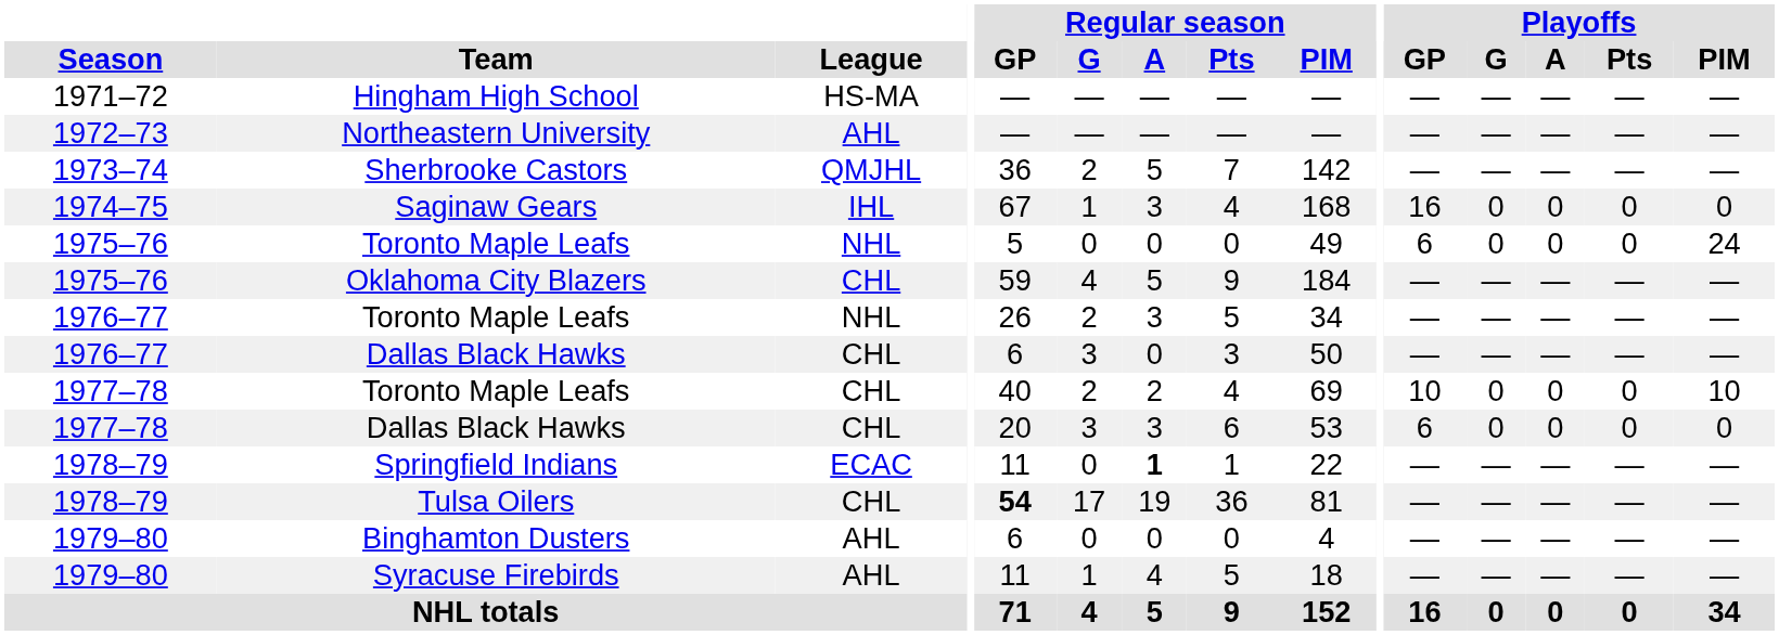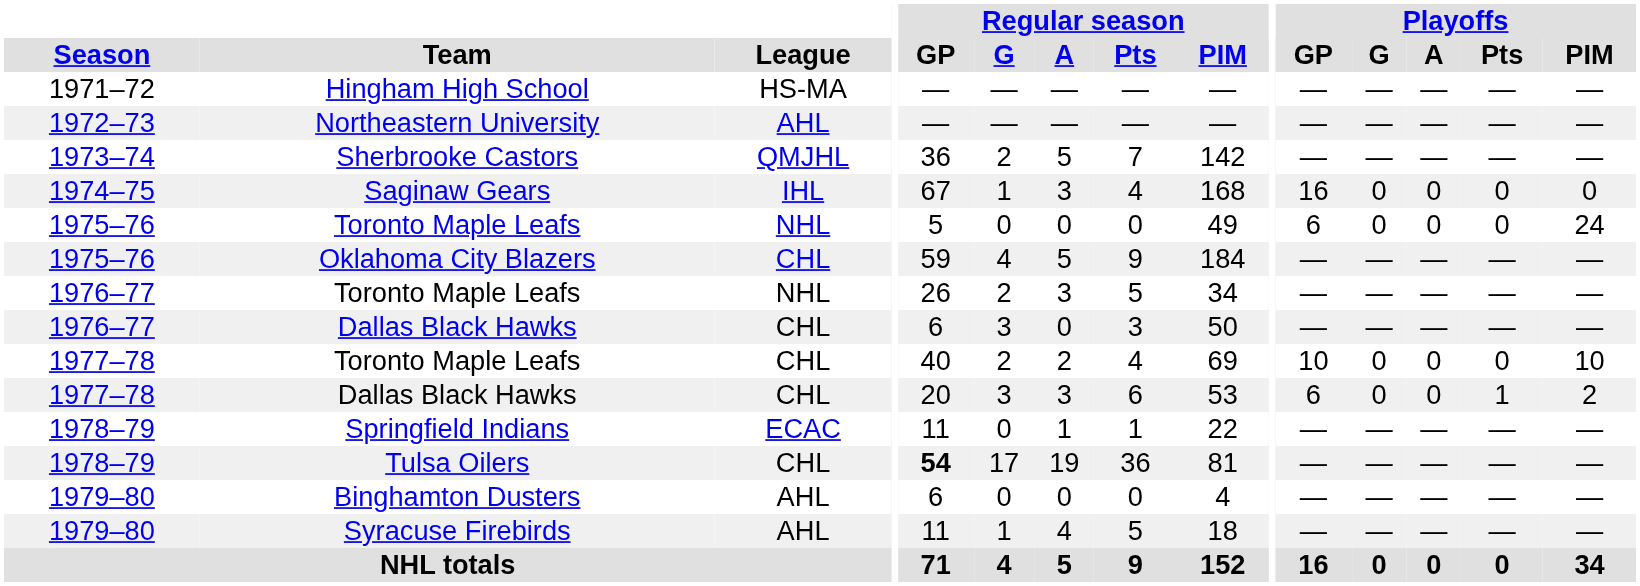 <table border="0" cellpadding="1" cellspacing="0" style="text-align:center; width:60em">
 <tr bgcolor="#e0e0e0">
 <th colspan="3" bgcolor="#ffffff"></th>
 <th rowspan="100" bgcolor="#ffffff"></th>
 <th colspan="5"><a href='#'>Regular season</a></th>
 <th rowspan="100" bgcolor="#ffffff"></th>
 <th colspan="5"><a href='#'>Playoffs</a></th>
 </tr>
 <tr bgcolor="#e0e0e0">
 <th><a href='#'>Season</a></th>
 <th>Team</th>
 <th>League</th>
 <th>GP</th>
 <th><a href='#'>G</a></th>
 <th><a href='#'>A</a></th>
 <th><a href='#'>Pts</a></th>
 <th><a href='#'>PIM</a></th>
 <th>GP</th>
 <th>G</th>
 <th>A</th>
 <th>Pts</th>
 <th>PIM</th>
 </tr>
 <tr>
 <td>1971–72</td>
 <td><a href='#'>Hingham High School</a></td>
 <td>HS-MA</td>
 <td>—</td>
 <td>—</td>
 <td>—</td>
 <td>—</td>
 <td>—</td>
 <td>—</td>
 <td>—</td>
 <td>—</td>
 <td>—</td>
 <td>—</td>
 </tr>
 <tr bgcolor="#f0f0f0">
 <td><a href='#'>1972–73</a></td>
 <td><a href='#'>Northeastern University</a></td>
 <td><a href='#'>AHL</a></td>
 <td>—</td>
 <td>—</td>
 <td>—</td>
 <td>—</td>
 <td>—</td>
 <td>—</td>
 <td>—</td>
 <td>—</td>
 <td>—</td>
 <td>—</td>
 </tr>
 <tr>
 <td><a href='#'>1973–74</a></td>
 <td><a href='#'>Sherbrooke Castors</a></td>
 <td><a href='#'>QMJHL</a></td>
 <td>36</td>
 <td>2</td>
 <td>5</td>
 <td>7</td>
 <td>142</td>
 <td>—</td>
 <td>—</td>
 <td>—</td>
 <td>—</td>
 <td>—</td>
 </tr>
 <tr bgcolor="#f0f0f0">
 <td><a href='#'>1974–75</a></td>
 <td><a href='#'>Saginaw Gears</a></td>
 <td><a href='#'>IHL</a></td>
 <td>67</td>
 <td>1</td>
 <td>3</td>
 <td>4</td>
 <td>168</td>
 <td>16</td>
 <td>0</td>
 <td>0</td>
 <td>0</td>
 <td>0</td>
 </tr>
 <tr>
 <td><a href='#'>1975–76</a></td>
 <td><a href='#'>Toronto Maple Leafs</a></td>
 <td><a href='#'>NHL</a></td>
 <td>5</td>
 <td>0</td>
 <td>0</td>
 <td>0</td>
 <td>49</td>
 <td>6</td>
 <td>0</td>
 <td>0</td>
 <td>0</td>
 <td>24</td>
 </tr>
 <tr bgcolor="#f0f0f0">
 <td><a href='#'>1975–76</a></td>
 <td><a href='#'>Oklahoma City Blazers</a></td>
 <td><a href='#'>CHL</a></td>
 <td>59</td>
 <td>4</td>
 <td>5</td>
 <td>9</td>
 <td>184</td>
 <td>—</td>
 <td>—</td>
 <td>—</td>
 <td>—</td>
 <td>—</td>
 </tr>
 <tr>
 <td><a href='#'>1976–77</a></td>
 <td>Toronto Maple Leafs</td>
 <td>NHL</td>
 <td>26</td>
 <td>2</td>
 <td>3</td>
 <td>5</td>
 <td>34</td>
 <td>—</td>
 <td>—</td>
 <td>—</td>
 <td>—</td>
 <td>—</td>
 </tr>
 <tr bgcolor="#f0f0f0">
 <td><a href='#'>1976–77</a></td>
 <td><a href='#'>Dallas Black Hawks</a></td>
 <td>CHL</td>
 <td>6</td>
 <td>3</td>
 <td>0</td>
 <td>3</td>
 <td>50</td>
 <td>—</td>
 <td>—</td>
 <td>—</td>
 <td>—</td>
 <td>—</td>
 </tr>
 <tr>
 <td><a href='#'>1977–78</a></td>
 <td>Toronto Maple Leafs</td>
 <td>CHL</td>
 <td>40</td>
 <td>2</td>
 <td>2</td>
 <td>4</td>
 <td>69</td>
 <td>10</td>
 <td>0</td>
 <td>0</td>
 <td>0</td>
 <td>10</td>
 </tr>
 <tr bgcolor="#f0f0f0">
 <td><a href='#'>1977–78</a></td>
 <td>Dallas Black Hawks</td>
 <td>CHL</td>
 <td>20</td>
 <td>3</td>
 <td>3</td>
 <td>6</td>
 <td>53</td>
 <td>6</td>
 <td>0</td>
 <td>0</td>
-<td>0</td>
-<td>0</td>
+<td>1</td>
+<td>2</td>
 </tr>
 <tr>
 <td><a href='#'>1978–79</a></td>
 <td><a href='#'>Springfield Indians</a></td>
 <td><a href='#'>ECAC</a></td>
 <td>11</td>
 <td>0</td>
-<td><strong>1</strong></td>
+<td>1</td>
 <td>1</td>
 <td>22</td>
 <td>—</td>
 <td>—</td>
 <td>—</td>
 <td>—</td>
 <td>—</td>
 </tr>
 <tr bgcolor="#f0f0f0">
 <td><a href='#'>1978–79</a></td>
 <td><a href='#'>Tulsa Oilers</a></td>
 <td>CHL</td>
 <td><strong>54</strong></td>
 <td>17</td>
 <td>19</td>
 <td>36</td>
 <td>81</td>
 <td>—</td>
 <td>—</td>
 <td>—</td>
 <td>—</td>
 <td>—</td>
 </tr>
 <tr>
 <td><a href='#'>1979–80</a></td>
 <td><a href='#'>Binghamton Dusters</a></td>
 <td>AHL</td>
 <td>6</td>
 <td>0</td>
 <td>0</td>
 <td>0</td>
 <td>4</td>
 <td>—</td>
 <td>—</td>
 <td>—</td>
 <td>—</td>
 <td>—</td>
 </tr>
 <tr bgcolor="#f0f0f0">
 <td><a href='#'>1979–80</a></td>
 <td><a href='#'>Syracuse Firebirds</a></td>
 <td>AHL</td>
 <td>11</td>
 <td>1</td>
 <td>4</td>
 <td>5</td>
 <td>18</td>
 <td>—</td>
 <td>—</td>
 <td>—</td>
 <td>—</td>
 <td>—</td>
 </tr>
 <tr bgcolor="#e0e0e0">
 <th colspan="3">NHL totals</th>
 <th>71</th>
 <th>4</th>
 <th>5</th>
 <th>9</th>
 <th>152</th>
 <th>16</th>
 <th>0</th>
 <th>0</th>
 <th>0</th>
 <th>34</th>
 </tr>
 </table>
